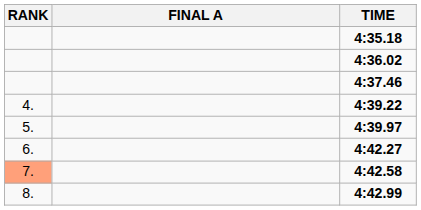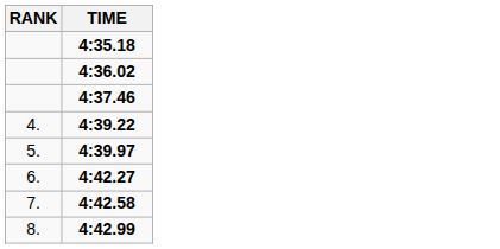 <table class="wikitable">
 <tr>
 <th>RANK</th>
-<th style="width: 20em">FINAL A</th>
 <th style="width: 5em">TIME</th>
 </tr>
 <tr>
 <td align="center"></td>
-<td></td>
 <td align="center"><strong>4:35.18</strong></td>
 </tr>
 <tr>
 <td align="center"></td>
-<td></td>
 <td align="center"><strong>4:36.02</strong></td>
 </tr>
 <tr>
 <td align="center"></td>
-<td></td>
 <td align="center"><strong>4:37.46</strong></td>
 </tr>
 <tr>
 <td align="center">4.</td>
-<td></td>
 <td align="center"><strong>4:39.22</strong></td>
 </tr>
 <tr>
 <td align="center">5.</td>
-<td></td>
 <td align="center"><strong>4:39.97</strong></td>
 </tr>
 <tr>
 <td align="center">6.</td>
-<td></td>
 <td align="center"><strong>4:42.27</strong></td>
 </tr>
 <tr>
-<td align="center" style="background: lightsalmon;">7.</td>
-<td></td>
+<td align="center">7.</td>
 <td align="center"><strong>4:42.58</strong></td>
 </tr>
 <tr>
 <td align="center">8.</td>
-<td></td>
 <td align="center"><strong>4:42.99</strong></td>
 </tr>
 </table>
